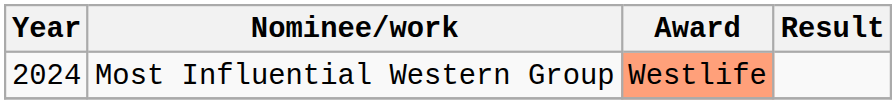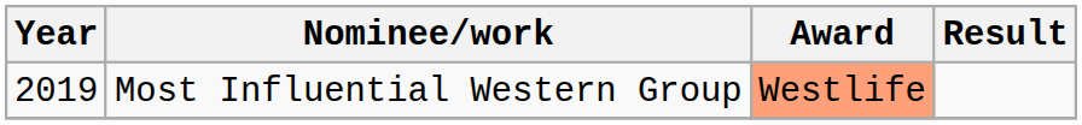 <table class="wikitable">
 <tr>
 <th>Year</th>
 <th>Nominee/work</th>
 <th>Award</th>
 <th>Result</th>
 </tr>
 <tr>
-<td>2024</td>
+<td>2019</td>
 <td>Most Influential Western Group</td>
 <td style="background: lightsalmon;">Westlife</td>
 <td></td>
 </tr>
 <tr>
 </tr>
 </table>
